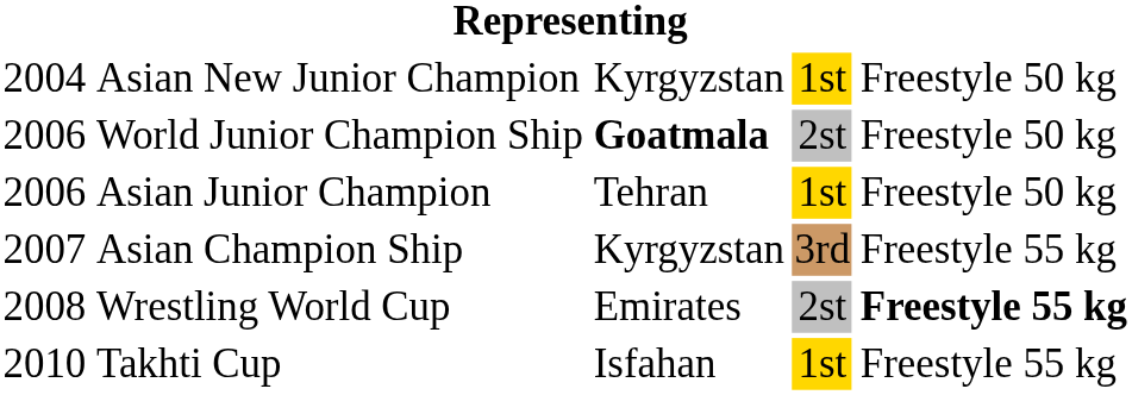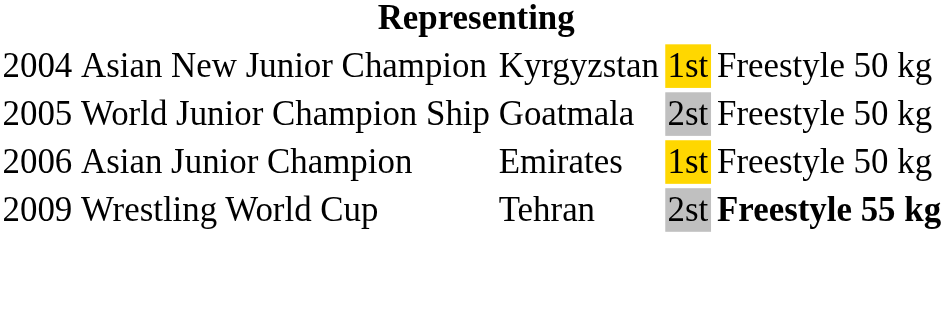 <table>
 <tr>
 <th colspan="6">Representing </th>
 </tr>
 <tr>
 <td>2004</td>
 <td 2004 Asian New Junior Champion>Asian New Junior Champion</td>
 <td>Kyrgyzstan</td>
 <td align="center" bgcolor="gold">1st</td>
 <td Wrestling at the 2004 Asian New Junior Champion>Freestyle 50 kg</td>
 <td></td>
 </tr>
 <tr>
-<td>2006</td>
+<td>2005</td>
 <td 2006 World Junior Champion Ship>World Junior Champion Ship</td>
-<td><strong>Goatmala</strong></td>
+<td>Goatmala</td>
 <td align="center" bgcolor="silver">2st</td>
 <td Wrestling at the 2006 Asian Junior Champion Ship>Freestyle 50 kg</td>
 <td></td>
 </tr>
 <tr>
 <td>2006</td>
 <td 2006 Asian Junior Champion>Asian Junior Champion</td>
-<td>Tehran</td>
+<td>Emirates</td>
 <td align="center" bgcolor="gold">1st</td>
 <td Wrestling at the 2006 Asian Junior Champion>Freestyle 50 kg</td>
 <td></td>
 </tr>
 <tr>
-<td>2007</td>
-<td 2007 Asian Champion Ship>Asian Champion Ship</td>
-<td>Kyrgyzstan</td>
-<td align="center" bgcolor="cc9966">3rd</td>
-<td Wrestling at the 2007 Asian Champion Ship>Freestyle 55 kg</td>
-<td></td>
-</tr>
-<tr>
-<td>2008</td>
+<td>2009</td>
 <td 2009 Wrestling World Cup>Wrestling World Cup</td>
-<td>Emirates</td>
+<td>Tehran</td>
 <td align="center" bgcolor="silver">2st</td>
 <td Wrestling at the 2009 Wrestling World Cup><strong>Freestyle 55 kg</strong></td>
 <td></td>
 </tr>
-<tr>
-<td>2010</td>
-<td 2010 Takhti Cup>Takhti Cup</td>
-<td>Isfahan</td>
-<td align="center" bgcolor="gold">1st</td>
-<td Wrestling at the 2010 Takhti Cup>Freestyle 55 kg</td>
-<td></td>
-</tr>
 </table>
